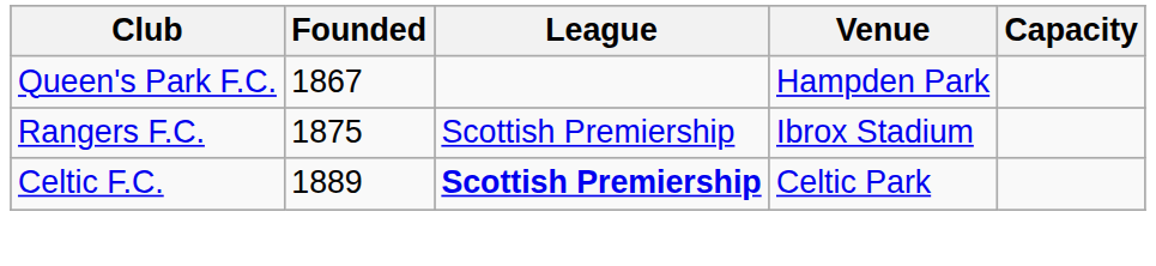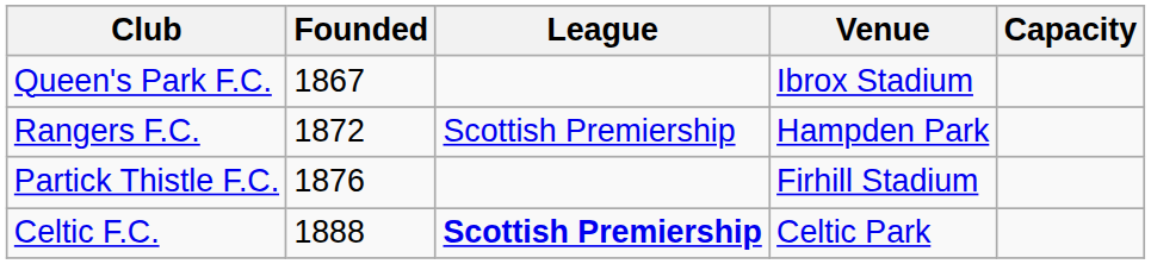 <table class="wikitable" style="margin:auto;">
 <tr>
 <th>Club</th>
 <th>Founded</th>
 <th>League</th>
 <th>Venue</th>
 <th>Capacity</th>
 </tr>
 <tr>
 <td><a href='#'>Queen's Park F.C.</a></td>
 <td>1867</td>
 <td></td>
+<td><a href='#'>Ibrox Stadium</a></td>
+<td></td>
+</tr>
+<tr>
+<td><a href='#'>Rangers F.C.</a></td>
+<td>1872</td>
+<td><a href='#'>Scottish Premiership</a></td>
 <td><a href='#'>Hampden Park</a></td>
 <td></td>
 </tr>
 <tr>
-<td><a href='#'>Rangers F.C.</a></td>
-<td>1875</td>
-<td><a href='#'>Scottish Premiership</a></td>
-<td><a href='#'>Ibrox Stadium</a></td>
+<td><a href='#'>Partick Thistle F.C.</a></td>
+<td>1876</td>
+<td></td>
+<td><a href='#'>Firhill Stadium</a></td>
 <td></td>
 </tr>
 <tr>
 <td><a href='#'>Celtic F.C.</a></td>
-<td>1889</td>
+<td>1888</td>
 <td><strong><a href='#'>Scottish Premiership</a></strong></td>
 <td><a href='#'>Celtic Park</a></td>
 <td></td>
 </tr>
 </table>
